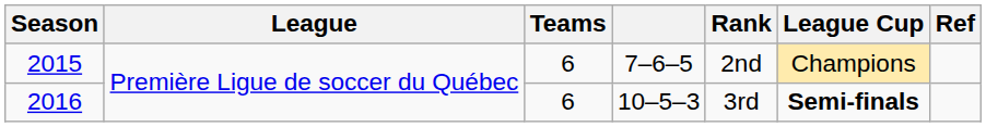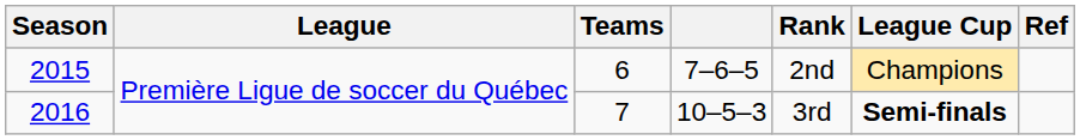 <table class="wikitable" style="text-align: center;">
 <tr>
 <th>Season</th>
 <th>League</th>
 <th>Teams</th>
 <th></th>
 <th>Rank</th>
 <th>League Cup</th>
 <th>Ref</th>
 </tr>
 <tr>
 <td><a href='#'>2015</a></td>
 <td rowspan="2"><a href='#'>Première Ligue de soccer du Québec</a></td>
 <td>6</td>
 <td>7–6–5</td>
 <td>2nd</td>
 <td bgcolor="FFEBAD">Champions</td>
 <td></td>
 </tr>
 <tr>
 <td><a href='#'>2016</a></td>
-<td>6</td>
+<td>7</td>
 <td>10–5–3</td>
 <td>3rd</td>
 <td><strong>Semi-finals</strong></td>
 <td></td>
 </tr>
 </table>
